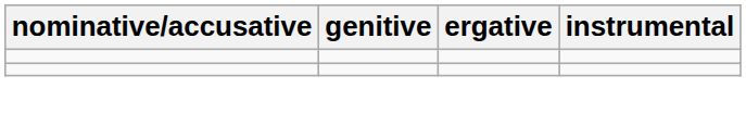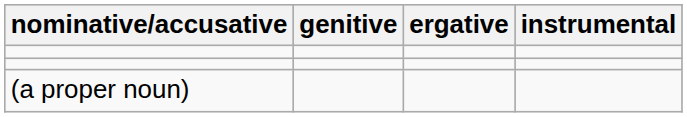 <table class="wikitable">
 <tr>
 <th>nominative/accusative</th>
 <th>genitive</th>
 <th>ergative</th>
 <th>instrumental</th>
 </tr>
 <tr>
 <td></td>
 <td></td>
 <td></td>
 <td></td>
 </tr>
 <tr>
 <td></td>
 <td></td>
 <td></td>
 <td></td>
 </tr>
+<tr>
+<td> (a proper noun)</td>
+<td></td>
+<td></td>
+<td></td>
+</tr>
 </table>
